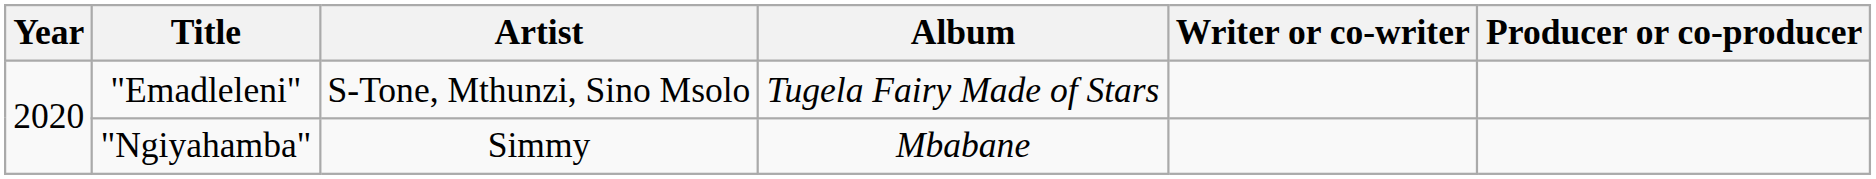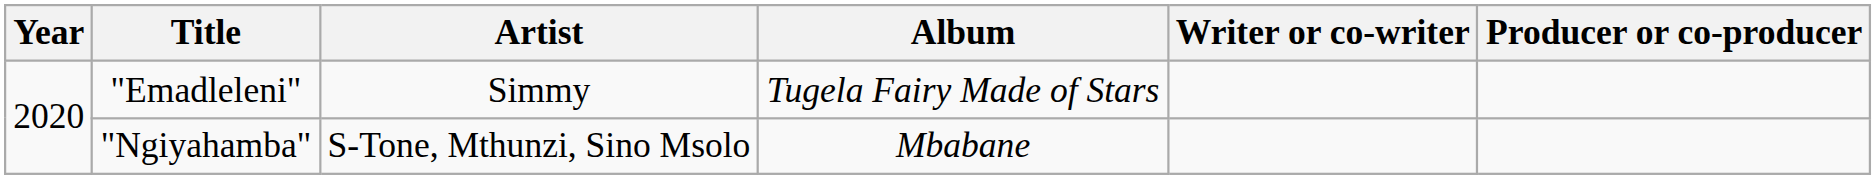 <table class="wikitable plainrowheaders" style="text-align:center;">
 <tr>
 <th>Year</th>
 <th>Title</th>
 <th>Artist</th>
 <th>Album</th>
 <th>Writer or co-writer</th>
 <th>Producer or co-producer</th>
 </tr>
 <tr>
 <td rowspan="2">2020</td>
 <td scope="row">"Emadleleni"</td>
-<td>S-Tone, Mthunzi, Sino Msolo</td>
+<td>Simmy</td>
 <td><em>Tugela Fairy Made of Stars</em></td>
 <td></td>
 <td></td>
 </tr>
 <tr>
 <td scope="row">"Ngiyahamba"</td>
-<td>Simmy</td>
+<td>S-Tone, Mthunzi, Sino Msolo</td>
 <td><em>Mbabane</em></td>
 <td></td>
 <td></td>
 </tr>
 </table>
